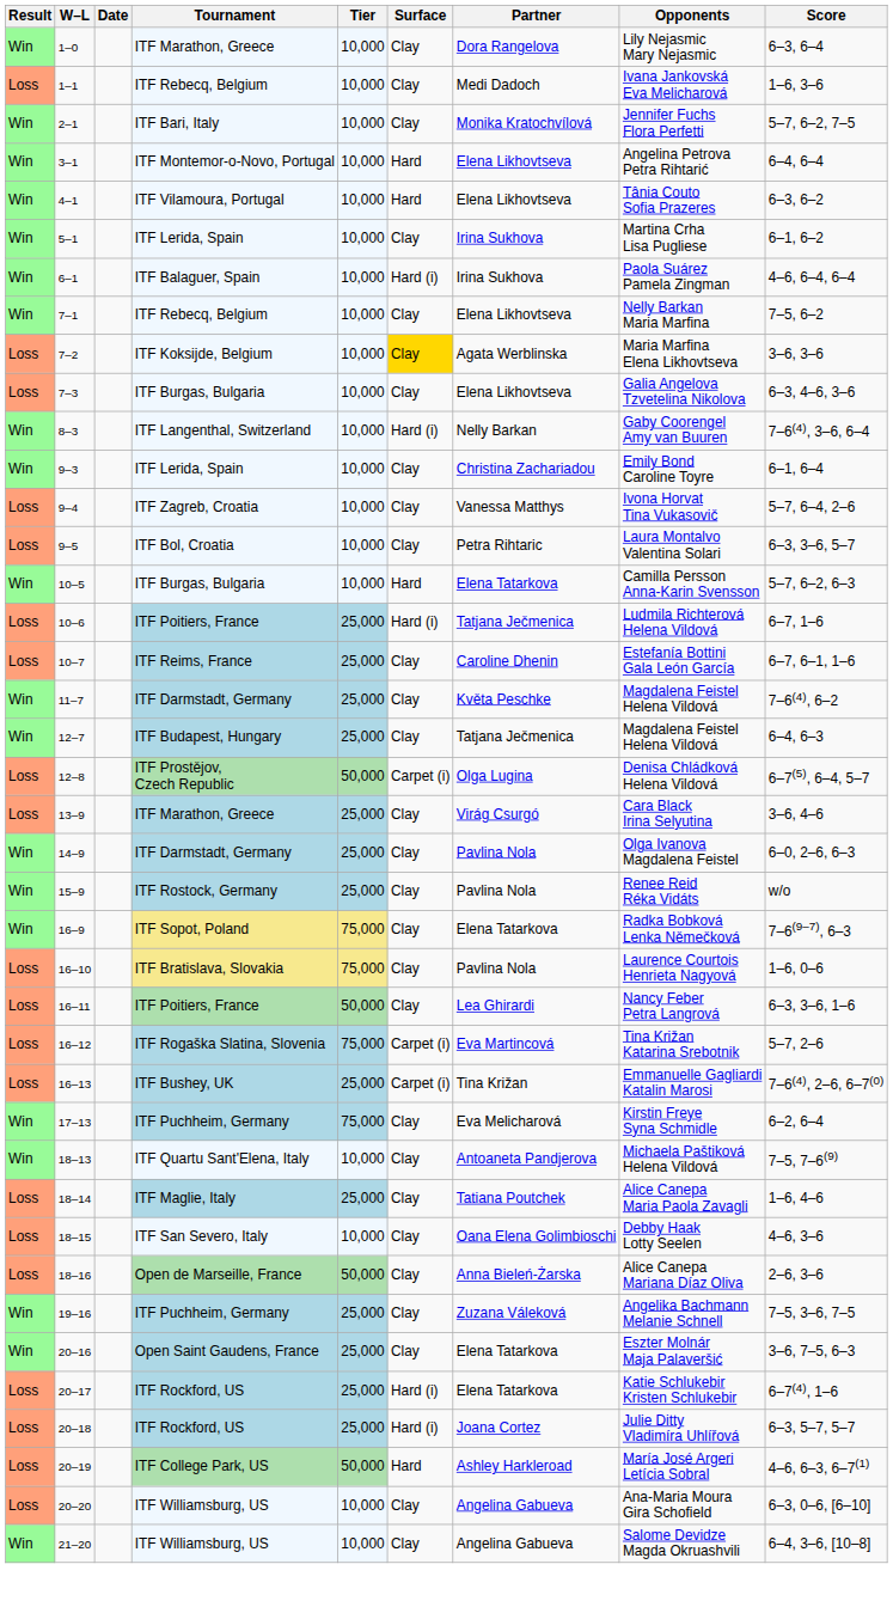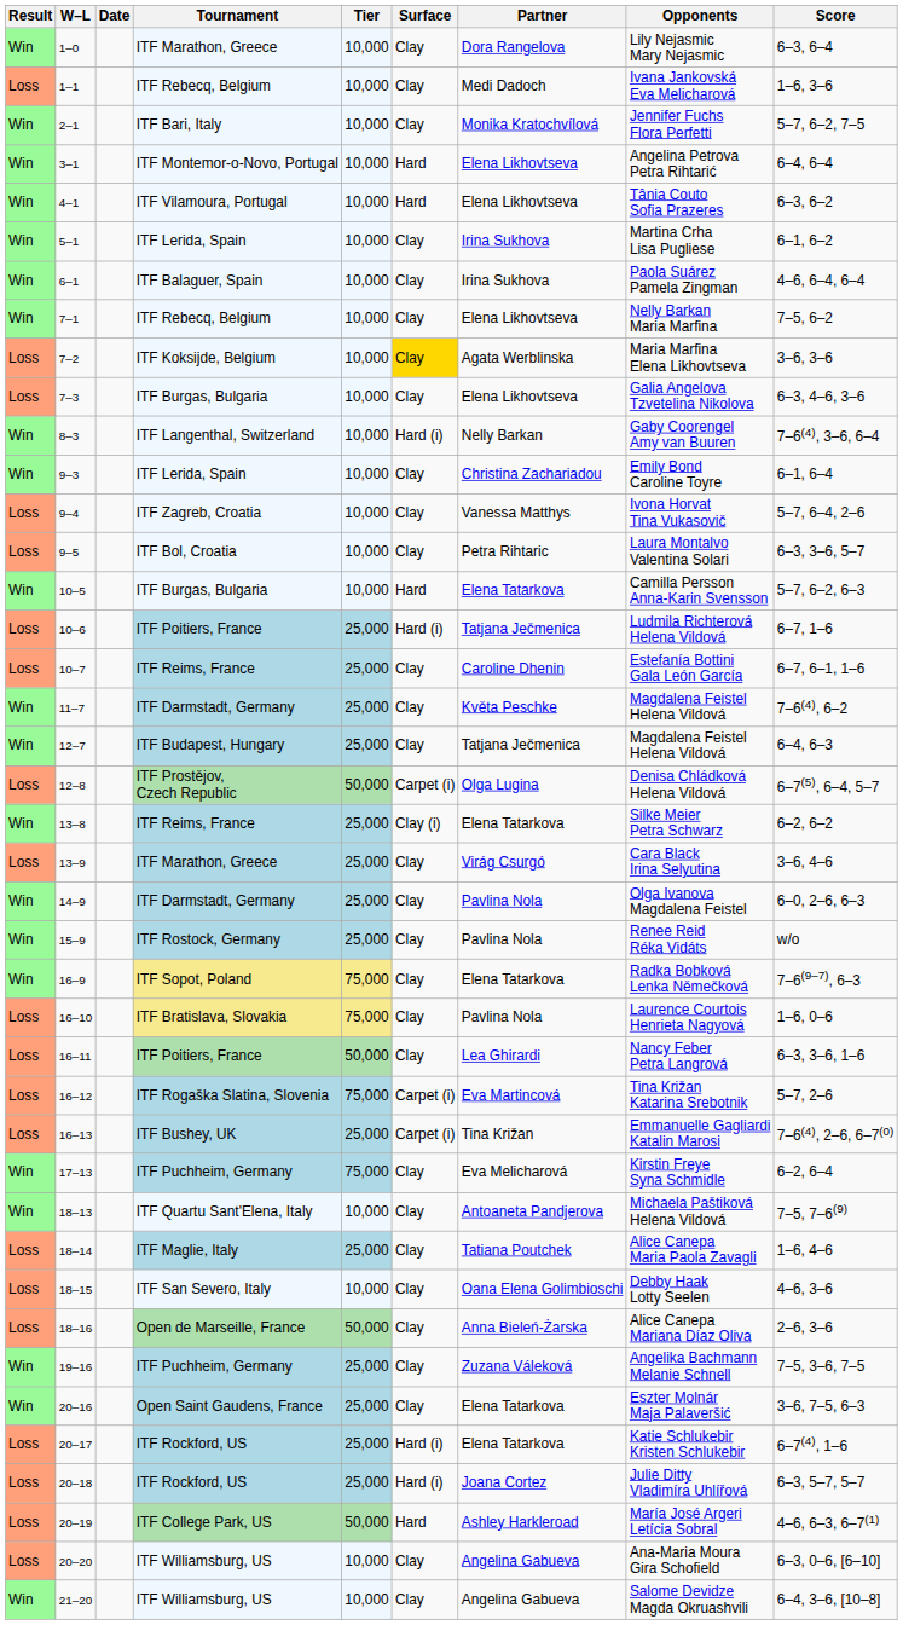 <table class="sortable wikitable">
 <tr>
 <th>Result</th>
 <th class="unsortable">W–L</th>
 <th>Date</th>
 <th>Tournament</th>
 <th>Tier</th>
 <th>Surface</th>
 <th>Partner</th>
 <th>Opponents</th>
 <th class="unsortable">Score</th>
 </tr>
 <tr>
 <td style="background:#98fb98;">Win</td>
 <td><small>1–0</small></td>
 <td></td>
 <td style="background:#f0f8ff;">ITF Marathon, Greece</td>
 <td style="background:#f0f8ff;">10,000</td>
 <td>Clay</td>
 <td> <a href='#'>Dora Rangelova</a></td>
 <td> Lily Nejasmic <br>  Mary Nejasmic</td>
 <td>6–3, 6–4</td>
 </tr>
 <tr>
 <td style="background:#ffa07a;">Loss</td>
 <td><small>1–1</small></td>
 <td></td>
 <td style="background:#f0f8ff;">ITF Rebecq, Belgium</td>
 <td style="background:#f0f8ff;">10,000</td>
 <td>Clay</td>
 <td> Medi Dadoch</td>
 <td> <a href='#'>Ivana Jankovská</a> <br>  <a href='#'>Eva Melicharová</a></td>
 <td>1–6, 3–6</td>
 </tr>
 <tr>
 <td style="background:#98fb98;">Win</td>
 <td><small>2–1</small></td>
 <td></td>
 <td style="background:#f0f8ff;">ITF Bari, Italy</td>
 <td style="background:#f0f8ff;">10,000</td>
 <td>Clay</td>
 <td> <a href='#'>Monika Kratochvílová</a></td>
 <td> <a href='#'>Jennifer Fuchs</a> <br>  <a href='#'>Flora Perfetti</a></td>
 <td>5–7, 6–2, 7–5</td>
 </tr>
 <tr>
 <td style="background:#98fb98;">Win</td>
 <td><small>3–1</small></td>
 <td></td>
 <td style="background:#f0f8ff;">ITF Montemor-o-Novo, Portugal</td>
 <td style="background:#f0f8ff;">10,000</td>
 <td>Hard</td>
 <td> <a href='#'>Elena Likhovtseva</a></td>
 <td> Angelina Petrova <br>  Petra Rihtarić</td>
 <td>6–4, 6–4</td>
 </tr>
 <tr>
 <td style="background:#98fb98;">Win</td>
 <td><small>4–1</small></td>
 <td></td>
 <td style="background:#f0f8ff;">ITF Vilamoura, Portugal</td>
 <td style="background:#f0f8ff;">10,000</td>
 <td>Hard</td>
 <td> Elena Likhovtseva</td>
 <td> <a href='#'>Tânia Couto</a> <br>  <a href='#'>Sofia Prazeres</a></td>
 <td>6–3, 6–2</td>
 </tr>
 <tr>
 <td style="background:#98fb98;">Win</td>
 <td><small>5–1</small></td>
 <td></td>
 <td style="background:#f0f8ff;">ITF Lerida, Spain</td>
 <td style="background:#f0f8ff;">10,000</td>
 <td>Clay</td>
 <td> <a href='#'>Irina Sukhova</a></td>
 <td> Martina Crha <br>  Lisa Pugliese</td>
 <td>6–1, 6–2</td>
 </tr>
 <tr>
 <td style="background:#98fb98;">Win</td>
 <td><small>6–1</small></td>
 <td></td>
 <td style="background:#f0f8ff;">ITF Balaguer, Spain</td>
 <td style="background:#f0f8ff;">10,000</td>
-<td>Hard (i)</td>
+<td>Clay</td>
 <td> Irina Sukhova</td>
 <td> <a href='#'>Paola Suárez</a><br>  Pamela Zingman</td>
 <td>4–6, 6–4, 6–4</td>
 </tr>
 <tr>
 <td style="background:#98fb98;">Win</td>
 <td><small>7–1</small></td>
 <td></td>
 <td style="background:#f0f8ff;">ITF Rebecq, Belgium</td>
 <td style="background:#f0f8ff;">10,000</td>
 <td>Clay</td>
 <td> Elena Likhovtseva</td>
 <td> <a href='#'>Nelly Barkan</a> <br>  Maria Marfina</td>
 <td>7–5, 6–2</td>
 </tr>
 <tr>
 <td style="background:#ffa07a;">Loss</td>
 <td><small>7–2</small></td>
 <td></td>
 <td style="background:#f0f8ff;">ITF Koksijde, Belgium</td>
 <td style="background:#f0f8ff;">10,000</td>
 <td style="background: gold;">Clay</td>
 <td> Agata Werblinska</td>
 <td> Maria Marfina <br>  Elena Likhovtseva</td>
 <td>3–6, 3–6</td>
 </tr>
 <tr>
 <td style="background:#ffa07a;">Loss</td>
 <td><small>7–3</small></td>
 <td></td>
 <td style="background:#f0f8ff;">ITF Burgas, Bulgaria</td>
 <td style="background:#f0f8ff;">10,000</td>
 <td>Clay</td>
 <td> Elena Likhovtseva</td>
 <td> <a href='#'>Galia Angelova</a> <br>  <a href='#'>Tzvetelina Nikolova</a></td>
 <td>6–3, 4–6, 3–6</td>
 </tr>
 <tr>
 <td style="background:#98fb98;">Win</td>
 <td><small>8–3</small></td>
 <td></td>
 <td style="background:#f0f8ff;">ITF Langenthal, Switzerland</td>
 <td style="background:#f0f8ff;">10,000</td>
 <td>Hard (i)</td>
 <td> Nelly Barkan</td>
 <td> <a href='#'>Gaby Coorengel</a> <br>  <a href='#'>Amy van Buuren</a></td>
 <td>7–6<sup>(4)</sup>, 3–6, 6–4</td>
 </tr>
 <tr>
 <td style="background:#98fb98;">Win</td>
 <td><small>9–3</small></td>
 <td></td>
 <td style="background:#f0f8ff;">ITF Lerida, Spain</td>
 <td style="background:#f0f8ff;">10,000</td>
 <td>Clay</td>
 <td> <a href='#'>Christina Zachariadou</a></td>
 <td> <a href='#'>Emily Bond</a> <br>  Caroline Toyre</td>
 <td>6–1, 6–4</td>
 </tr>
 <tr>
 <td style="background:#ffa07a;">Loss</td>
 <td><small>9–4</small></td>
 <td></td>
 <td style="background:#f0f8ff;">ITF Zagreb, Croatia</td>
 <td style="background:#f0f8ff;">10,000</td>
 <td>Clay</td>
 <td> Vanessa Matthys</td>
 <td> <a href='#'>Ivona Horvat</a> <br>  <a href='#'>Tina Vukasovič</a></td>
 <td>5–7, 6–4, 2–6</td>
 </tr>
 <tr>
 <td style="background:#ffa07a;">Loss</td>
 <td><small>9–5</small></td>
 <td></td>
 <td style="background:#f0f8ff;">ITF Bol, Croatia</td>
 <td style="background:#f0f8ff;">10,000</td>
 <td>Clay</td>
 <td> Petra Rihtaric</td>
 <td> <a href='#'>Laura Montalvo</a> <br>  Valentina Solari</td>
 <td>6–3, 3–6, 5–7</td>
 </tr>
 <tr>
 <td style="background:#98fb98;">Win</td>
 <td><small>10–5</small></td>
 <td></td>
 <td style="background:#f0f8ff;">ITF Burgas, Bulgaria</td>
 <td style="background:#f0f8ff;">10,000</td>
 <td>Hard</td>
 <td> <a href='#'>Elena Tatarkova</a></td>
 <td> Camilla Persson <br>  <a href='#'>Anna-Karin Svensson</a></td>
 <td>5–7, 6–2, 6–3</td>
 </tr>
 <tr>
 <td style="background:#ffa07a;">Loss</td>
 <td><small>10–6</small></td>
 <td></td>
 <td style="background:lightblue;">ITF Poitiers, France</td>
 <td style="background:lightblue;">25,000</td>
 <td>Hard (i)</td>
 <td> <a href='#'>Tatjana Ječmenica</a></td>
 <td> <a href='#'>Ludmila Richterová</a> <br>  <a href='#'>Helena Vildová</a></td>
 <td>6–7, 1–6</td>
 </tr>
 <tr>
 <td style="background:#ffa07a;">Loss</td>
 <td><small>10–7</small></td>
 <td></td>
 <td style="background:lightblue;">ITF Reims, France</td>
 <td style="background:lightblue;">25,000</td>
 <td>Clay</td>
 <td> <a href='#'>Caroline Dhenin</a></td>
 <td> <a href='#'>Estefanía Bottini</a> <br>  <a href='#'>Gala León García</a></td>
 <td>6–7, 6–1, 1–6</td>
 </tr>
 <tr>
 <td style="background:#98fb98;">Win</td>
 <td><small>11–7</small></td>
 <td></td>
 <td style="background:lightblue;">ITF Darmstadt, Germany</td>
 <td style="background:lightblue;">25,000</td>
 <td>Clay</td>
 <td> <a href='#'>Květa Peschke</a></td>
 <td> <a href='#'>Magdalena Feistel</a> <br>  Helena Vildová</td>
 <td>7–6<sup>(4)</sup>, 6–2</td>
 </tr>
 <tr>
 <td style="background:#98fb98;">Win</td>
 <td><small>12–7</small></td>
 <td></td>
 <td style="background:lightblue;">ITF Budapest, Hungary</td>
 <td style="background:lightblue;">25,000</td>
 <td>Clay</td>
 <td> Tatjana Ječmenica</td>
 <td> Magdalena Feistel <br>  Helena Vildová</td>
 <td>6–4, 6–3</td>
 </tr>
 <tr>
 <td style="background:#ffa07a;">Loss</td>
 <td><small>12–8</small></td>
 <td></td>
 <td style="background:#addfad;">ITF Prostějov, <br>Czech Republic</td>
 <td style="background:#addfad;">50,000</td>
 <td>Carpet (i)</td>
 <td> <a href='#'>Olga Lugina</a></td>
 <td> <a href='#'>Denisa Chládková</a> <br>  Helena Vildová</td>
 <td>6–7<sup>(5)</sup>, 6–4, 5–7</td>
+</tr>
+<tr>
+<td style="background:#98fb98;">Win</td>
+<td><small>13–8</small></td>
+<td></td>
+<td style="background:lightblue;">ITF Reims, France</td>
+<td style="background:lightblue;">25,000</td>
+<td>Clay (i)</td>
+<td> Elena Tatarkova</td>
+<td> <a href='#'>Silke Meier</a> <br>  <a href='#'>Petra Schwarz</a></td>
+<td>6–2, 6–2</td>
 </tr>
 <tr>
 <td style="background:#ffa07a;">Loss</td>
 <td><small>13–9</small></td>
 <td></td>
 <td style="background:lightblue;">ITF Marathon, Greece</td>
 <td style="background:lightblue;">25,000</td>
 <td>Clay</td>
 <td> <a href='#'>Virág Csurgó</a></td>
 <td> <a href='#'>Cara Black</a> <br>  <a href='#'>Irina Selyutina</a></td>
 <td>3–6, 4–6</td>
 </tr>
 <tr>
 <td style="background:#98fb98;">Win</td>
 <td><small>14–9</small></td>
 <td></td>
 <td style="background:lightblue;">ITF Darmstadt, Germany</td>
 <td style="background:lightblue;">25,000</td>
 <td>Clay</td>
 <td> <a href='#'>Pavlina Nola</a></td>
 <td> <a href='#'>Olga Ivanova</a> <br>  Magdalena Feistel</td>
 <td>6–0, 2–6, 6–3</td>
 </tr>
 <tr>
 <td style="background:#98fb98;">Win</td>
 <td><small>15–9</small></td>
 <td></td>
 <td style="background:lightblue;">ITF Rostock, Germany</td>
 <td style="background:lightblue;">25,000</td>
 <td>Clay</td>
 <td> Pavlina Nola</td>
 <td> <a href='#'>Renee Reid</a> <br>  <a href='#'>Réka Vidáts</a></td>
 <td>w/o</td>
 </tr>
 <tr>
 <td style="background:#98fb98;">Win</td>
 <td><small>16–9</small></td>
 <td></td>
 <td style="background:#f7e98e;">ITF Sopot, Poland</td>
 <td style="background:#f7e98e;">75,000</td>
 <td>Clay</td>
 <td> Elena Tatarkova</td>
 <td> <a href='#'>Radka Bobková</a> <br>  <a href='#'>Lenka Němečková</a></td>
 <td>7–6<sup>(9–7)</sup>, 6–3</td>
 </tr>
 <tr>
 <td style="background:#ffa07a;">Loss</td>
 <td><small>16–10</small></td>
 <td></td>
 <td style="background:#f7e98e;">ITF Bratislava, Slovakia</td>
 <td style="background:#f7e98e;">75,000</td>
 <td>Clay</td>
 <td> Pavlina Nola</td>
 <td> <a href='#'>Laurence Courtois</a> <br>  <a href='#'>Henrieta Nagyová</a></td>
 <td>1–6, 0–6</td>
 </tr>
 <tr>
 <td style="background:#ffa07a;">Loss</td>
 <td><small>16–11</small></td>
 <td></td>
 <td style="background:#addfad;">ITF Poitiers, France</td>
 <td style="background:#addfad;">50,000</td>
 <td>Clay</td>
 <td> <a href='#'>Lea Ghirardi</a></td>
 <td> <a href='#'>Nancy Feber</a> <br>  <a href='#'>Petra Langrová</a></td>
 <td>6–3, 3–6, 1–6</td>
 </tr>
 <tr>
 <td style="background:#ffa07a;">Loss</td>
 <td><small>16–12</small></td>
 <td></td>
 <td style="background:lightblue;">ITF Rogaška Slatina, Slovenia</td>
 <td style="background:lightblue;">75,000</td>
 <td>Carpet (i)</td>
 <td> <a href='#'>Eva Martincová</a></td>
 <td> <a href='#'>Tina Križan</a> <br>  <a href='#'>Katarina Srebotnik</a></td>
 <td>5–7, 2–6</td>
 </tr>
 <tr>
 <td style="background:#ffa07a;">Loss</td>
 <td><small>16–13</small></td>
 <td></td>
 <td style="background:lightblue;">ITF Bushey, UK</td>
 <td style="background:lightblue;">25,000</td>
 <td>Carpet (i)</td>
 <td> Tina Križan</td>
 <td> <a href='#'>Emmanuelle Gagliardi</a> <br>  <a href='#'>Katalin Marosi</a></td>
 <td>7–6<sup>(4)</sup>, 2–6, 6–7<sup>(0)</sup></td>
 </tr>
 <tr>
 <td style="background:#98fb98;">Win</td>
 <td><small>17–13</small></td>
 <td></td>
 <td style="background:lightblue;">ITF Puchheim, Germany</td>
 <td style="background:lightblue;">75,000</td>
 <td>Clay</td>
 <td> Eva Melicharová</td>
 <td> <a href='#'>Kirstin Freye</a> <br>  <a href='#'>Syna Schmidle</a></td>
 <td>6–2, 6–4</td>
 </tr>
 <tr>
 <td style="background:#98fb98;">Win</td>
 <td><small>18–13</small></td>
 <td></td>
 <td style="background:#f0f8ff;">ITF Quartu Sant'Elena, Italy</td>
 <td style="background:#f0f8ff;">10,000</td>
 <td>Clay</td>
 <td> <a href='#'>Antoaneta Pandjerova</a></td>
 <td> <a href='#'>Michaela Paštiková</a> <br>  Helena Vildová</td>
 <td>7–5, 7–6<sup>(9)</sup></td>
 </tr>
 <tr>
 <td style="background:#ffa07a;">Loss</td>
 <td><small>18–14</small></td>
 <td></td>
 <td style="background:lightblue;">ITF Maglie, Italy</td>
 <td style="background:lightblue;">25,000</td>
 <td>Clay</td>
 <td> <a href='#'>Tatiana Poutchek</a></td>
 <td> <a href='#'>Alice Canepa</a> <br> <a href='#'>Maria Paola Zavagli</a></td>
 <td>1–6, 4–6</td>
 </tr>
 <tr>
 <td style="background:#ffa07a;">Loss</td>
 <td><small>18–15</small></td>
 <td></td>
 <td style="background:#f0f8ff;">ITF San Severo, Italy</td>
 <td style="background:#f0f8ff;">10,000</td>
 <td>Clay</td>
 <td> <a href='#'>Oana Elena Golimbioschi</a></td>
 <td> <a href='#'>Debby Haak</a> <br>  Lotty Seelen</td>
 <td>4–6, 3–6</td>
 </tr>
 <tr>
 <td style="background:#ffa07a;">Loss</td>
 <td><small>18–16</small></td>
 <td></td>
 <td style="background:#addfad;">Open de Marseille, France</td>
 <td style="background:#addfad;">50,000</td>
 <td>Clay</td>
 <td> <a href='#'>Anna Bieleń-Żarska</a></td>
 <td> Alice Canepa <br>  <a href='#'>Mariana Díaz Oliva</a></td>
 <td>2–6, 3–6</td>
 </tr>
 <tr>
 <td style="background:#98fb98;">Win</td>
 <td><small>19–16</small></td>
 <td></td>
 <td style="background:lightblue;">ITF Puchheim, Germany</td>
 <td style="background:lightblue;">25,000</td>
 <td>Clay</td>
 <td> <a href='#'>Zuzana Váleková</a></td>
 <td> <a href='#'>Angelika Bachmann</a> <br>  <a href='#'>Melanie Schnell</a></td>
 <td>7–5, 3–6, 7–5</td>
 </tr>
 <tr>
 <td style="background:#98fb98;">Win</td>
 <td><small>20–16</small></td>
 <td></td>
 <td style="background:lightblue;">Open Saint Gaudens, France</td>
 <td style="background:lightblue;">25,000</td>
 <td>Clay</td>
 <td> Elena Tatarkova</td>
 <td> <a href='#'>Eszter Molnár</a> <br>  <a href='#'>Maja Palaveršić</a></td>
 <td>3–6, 7–5, 6–3</td>
 </tr>
 <tr>
 <td style="background:#ffa07a;">Loss</td>
 <td><small>20–17</small></td>
 <td></td>
 <td style="background:lightblue;">ITF Rockford, US</td>
 <td style="background:lightblue;">25,000</td>
 <td>Hard (i)</td>
 <td> Elena Tatarkova</td>
 <td> <a href='#'>Katie Schlukebir</a> <br>  <a href='#'>Kristen Schlukebir</a></td>
 <td>6–7<sup>(4)</sup>, 1–6</td>
 </tr>
 <tr>
 <td style="background:#ffa07a;">Loss</td>
 <td><small>20–18</small></td>
 <td></td>
 <td style="background:lightblue;">ITF Rockford, US</td>
 <td style="background:lightblue;">25,000</td>
 <td>Hard (i)</td>
 <td> <a href='#'>Joana Cortez</a></td>
 <td> <a href='#'>Julie Ditty</a> <br>  <a href='#'>Vladimíra Uhlířová</a></td>
 <td>6–3, 5–7, 5–7</td>
 </tr>
 <tr>
 <td style="background:#ffa07a;">Loss</td>
 <td><small>20–19</small></td>
 <td></td>
 <td style="background:#addfad;">ITF College Park, US</td>
 <td style="background:#addfad;">50,000</td>
 <td>Hard</td>
 <td> <a href='#'>Ashley Harkleroad</a></td>
 <td> <a href='#'>María José Argeri</a> <br>  <a href='#'>Letícia Sobral</a></td>
 <td>4–6, 6–3, 6–7<sup>(1)</sup></td>
 </tr>
 <tr>
 <td style="background:#ffa07a;">Loss</td>
 <td><small>20–20</small></td>
 <td></td>
 <td style="background:#f0f8ff;">ITF Williamsburg, US</td>
 <td style="background:#f0f8ff;">10,000</td>
 <td>Clay</td>
 <td> <a href='#'>Angelina Gabueva</a></td>
 <td> Ana-Maria Moura <br>  Gira Schofield</td>
 <td>6–3, 0–6, [6–10]</td>
 </tr>
 <tr>
 <td style="background:#98fb98;">Win</td>
 <td><small>21–20</small></td>
 <td></td>
 <td style="background:#f0f8ff;">ITF Williamsburg, US</td>
 <td style="background:#f0f8ff;">10,000</td>
 <td>Clay</td>
 <td> Angelina Gabueva</td>
 <td> <a href='#'>Salome Devidze</a> <br>  Magda Okruashvili</td>
 <td>6–4, 3–6, [10–8]</td>
 </tr>
 </table>
